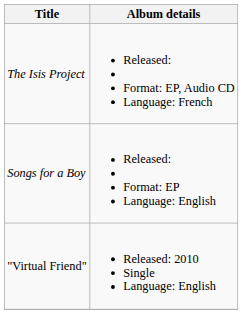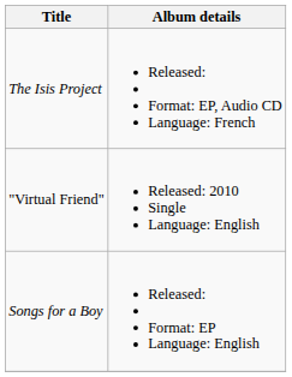 <table class="wikitable">
 <tr>
 <th scope="col">Title</th>
 <th scope="col">Album details</th>
 </tr>
 <tr>
 <td scope="row"><em>The Isis Project</em><br></td>
 <td><br><ul><li>Released: </li><li></li><li>Format: EP, Audio CD</li><li>Language: French</li></ul></td>
 </tr>
 <tr>
+<td scope="row">"Virtual Friend"<br></td>
+<td><br><ul><li>Released: 2010</li><li>Single</li><li>Language: English</li></ul></td>
+</tr>
+<tr>
 <td scope="row"><em>Songs for a Boy</em><br></td>
 <td><br><ul><li>Released: </li><li></li><li>Format: EP</li><li>Language: English</li></ul></td>
 </tr>
 <tr>
-<td scope="row">"Virtual Friend"<br></td>
-<td><br><ul><li>Released: 2010</li><li>Single</li><li>Language: English</li></ul></td>
-</tr>
-<tr>
 </tr>
 </table>
